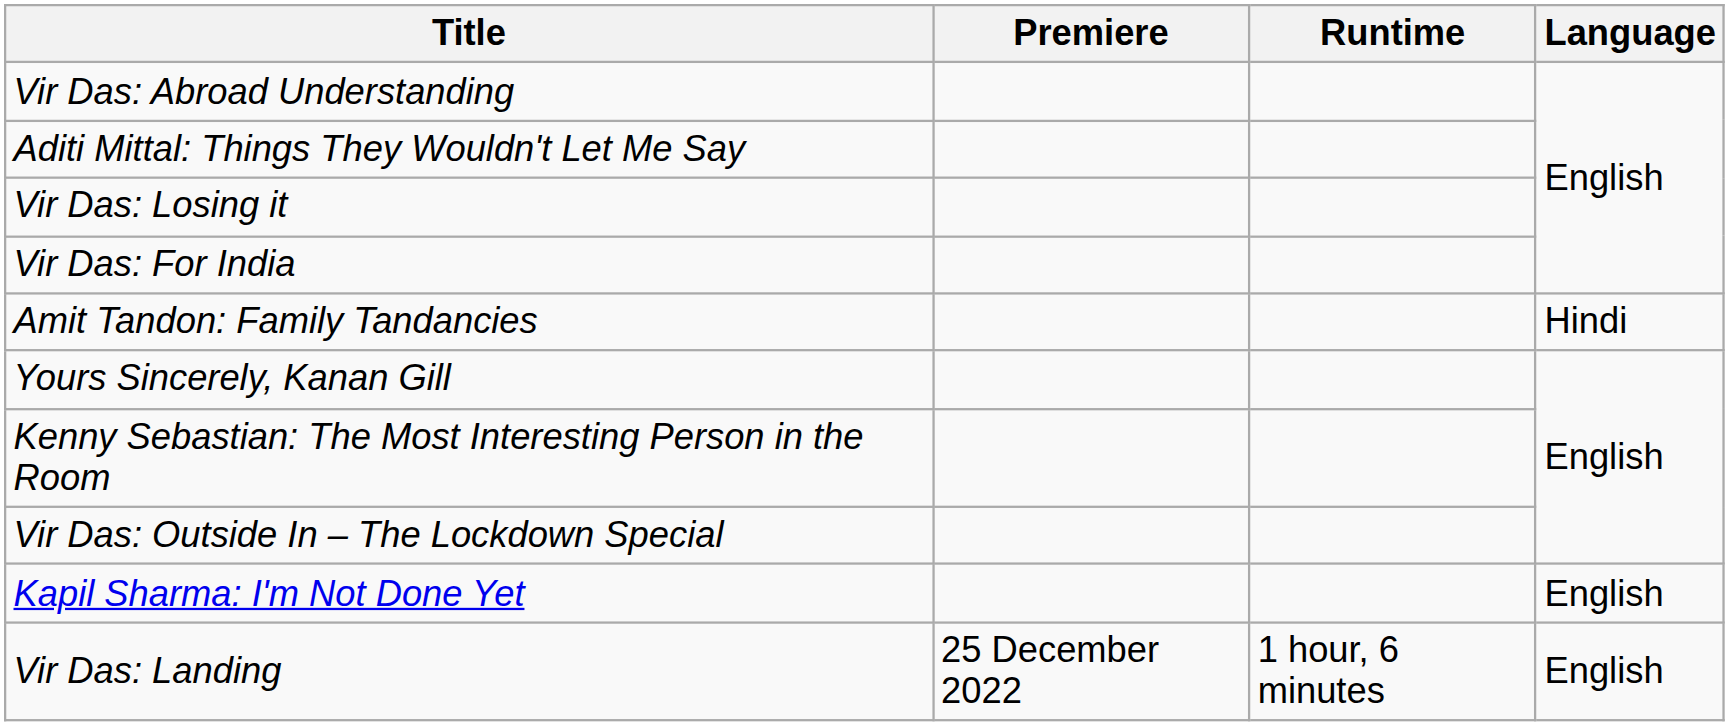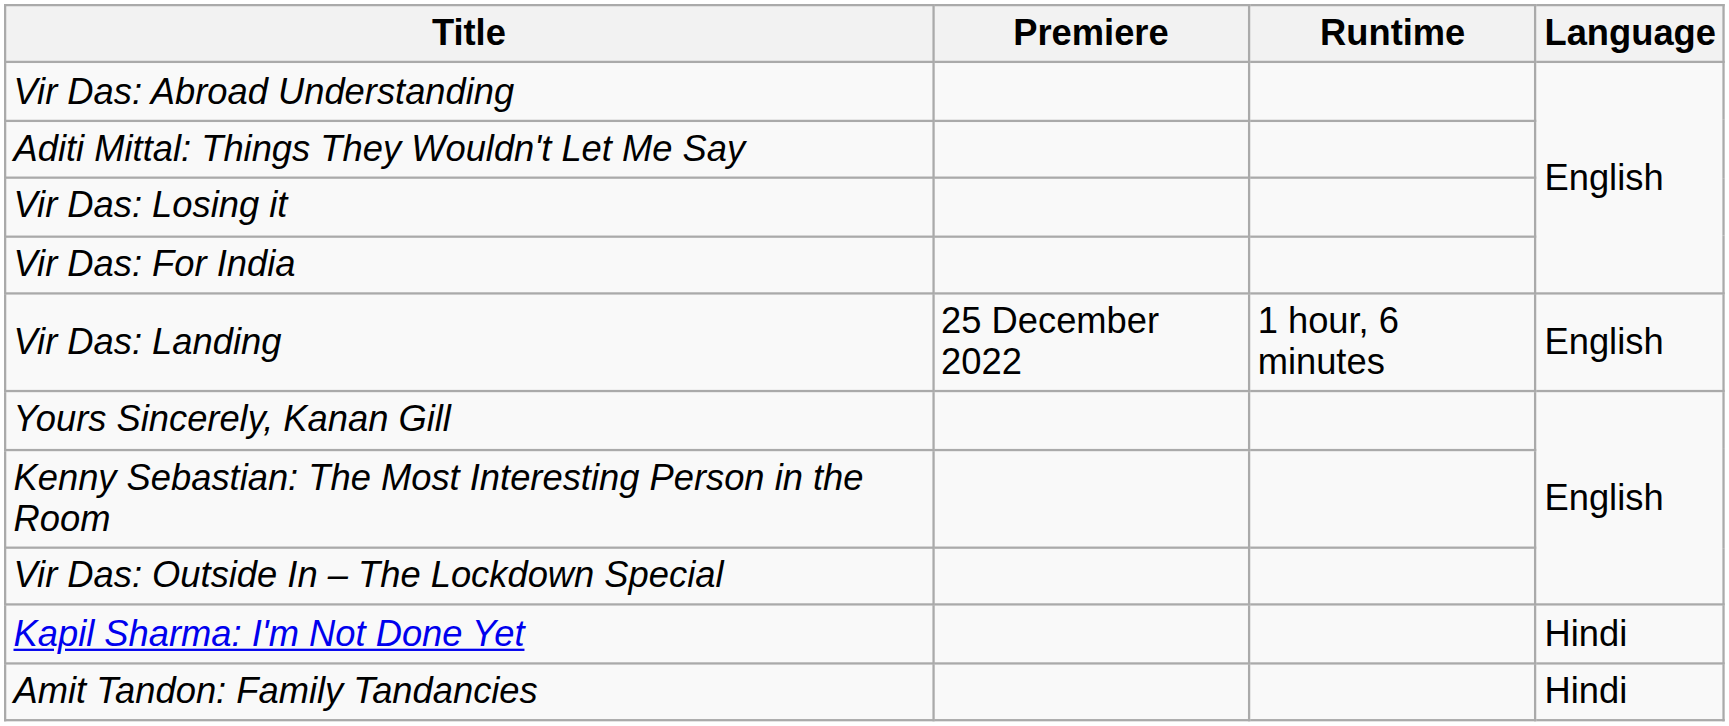 <table class="wikitable sortable" style="width:60%">
 <tr>
 <th>Title</th>
 <th>Premiere</th>
 <th>Runtime</th>
 <th>Language</th>
 </tr>
 <tr>
 <td><em>Vir Das: Abroad Understanding</em></td>
 <td></td>
 <td></td>
 <td rowspan="4">English</td>
 </tr>
 <tr>
 <td><em>Aditi Mittal: Things They Wouldn't Let Me Say</em></td>
 <td></td>
 <td></td>
 </tr>
 <tr>
 <td><em>Vir Das: Losing it</em></td>
 <td></td>
 <td></td>
 </tr>
 <tr>
 <td><em>Vir Das: For India</em></td>
 <td></td>
 <td></td>
 </tr>
 <tr>
-<td><em>Amit Tandon: Family Tandancies</em></td>
-<td></td>
-<td></td>
-<td>Hindi</td>
+<td><em>Vir Das: Landing</em></td>
+<td>25 December 2022</td>
+<td>1 hour, 6 minutes</td>
+<td>English</td>
 </tr>
 <tr>
 <td><em>Yours Sincerely, Kanan Gill</em></td>
 <td></td>
 <td></td>
 <td rowspan="3">English</td>
 </tr>
 <tr>
 <td><em>Kenny Sebastian: The Most Interesting Person in the Room</em></td>
 <td></td>
 <td></td>
 </tr>
 <tr>
 <td><em>Vir Das: Outside In – The Lockdown Special</em></td>
 <td></td>
 <td></td>
 </tr>
 <tr>
 <td><em><a href='#'>Kapil Sharma: I'm Not Done Yet</a></em></td>
 <td></td>
 <td></td>
-<td>English</td>
+<td>Hindi</td>
 </tr>
 <tr>
-<td><em>Vir Das: Landing</em></td>
-<td>25 December 2022</td>
-<td>1 hour, 6 minutes</td>
-<td>English</td>
+<td><em>Amit Tandon: Family Tandancies</em></td>
+<td></td>
+<td></td>
+<td>Hindi</td>
 </tr>
 </table>
